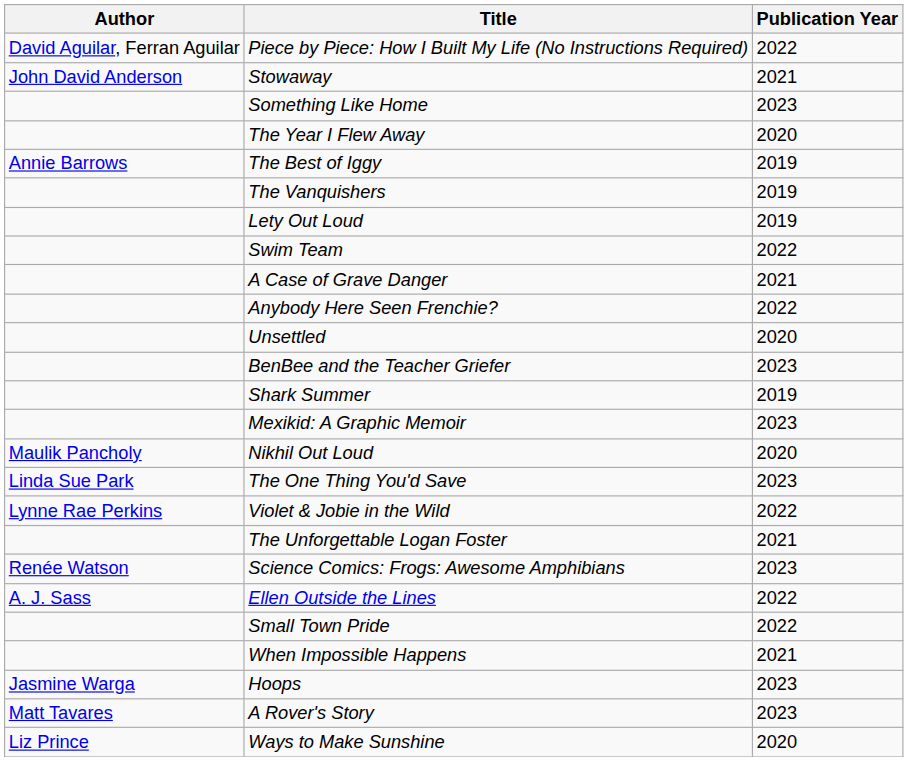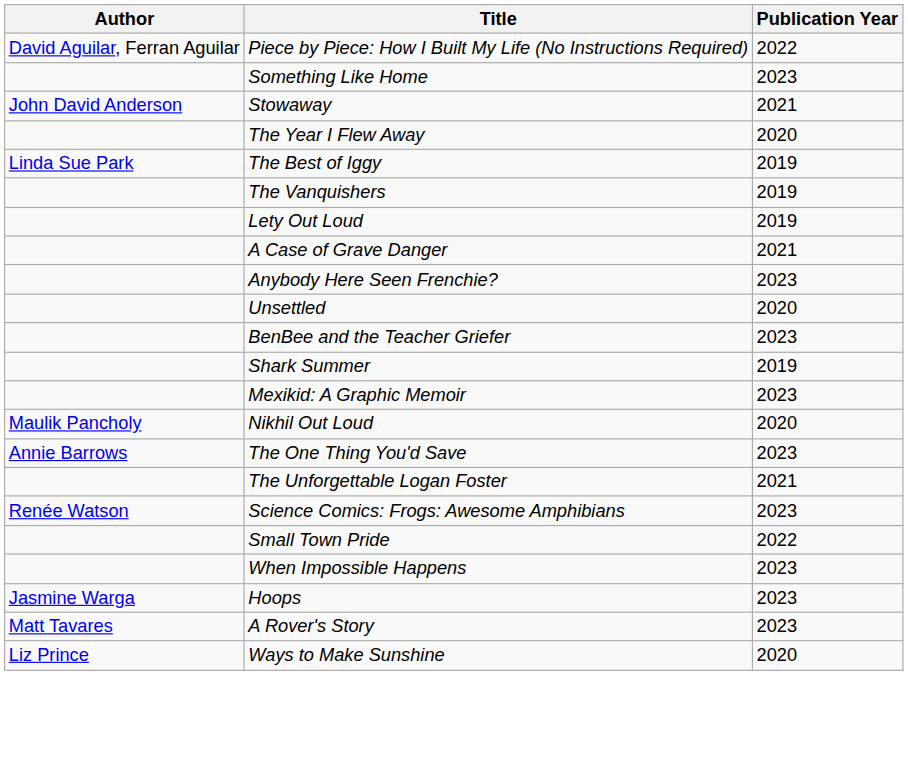 <table class="wikitable">
 <tr>
 <th>Author</th>
 <th>Title</th>
 <th>Publication Year</th>
 </tr>
 <tr>
 <td><a href='#'>David Aguilar</a>, Ferran Aguilar</td>
 <td><em>Piece by Piece: How I Built My Life (No Instructions Required)</em></td>
 <td>2022</td>
 </tr>
 <tr>
+<td></td>
+<td><em>Something Like Home</em></td>
+<td>2023</td>
+</tr>
+<tr>
 <td><a href='#'>John David Anderson</a></td>
 <td><em>Stowaway</em></td>
 <td>2021</td>
-</tr>
-<tr>
-<td></td>
-<td><em>Something Like Home</em></td>
-<td>2023</td>
 </tr>
 <tr>
 <td></td>
 <td><em>The Year I Flew Away</em></td>
 <td>2020</td>
 </tr>
 <tr>
-<td><a href='#'>Annie Barrows</a></td>
+<td><a href='#'>Linda Sue Park</a></td>
 <td><em>The Best of Iggy</em></td>
 <td>2019</td>
 </tr>
 <tr>
 <td></td>
 <td><em>The Vanquishers</em></td>
 <td>2019</td>
 </tr>
 <tr>
 <td></td>
 <td><em>Lety Out Loud</em></td>
 <td>2019</td>
 </tr>
 <tr>
 <td></td>
-<td><em>Swim Team</em></td>
-<td>2022</td>
-</tr>
-<tr>
-<td></td>
 <td><em>A Case of Grave Danger</em></td>
 <td>2021</td>
 </tr>
 <tr>
 <td></td>
 <td><em>Anybody Here Seen Frenchie?</em></td>
-<td>2022</td>
+<td>2023</td>
 </tr>
 <tr>
 <td></td>
 <td><em>Unsettled</em></td>
 <td>2020</td>
 </tr>
 <tr>
 <td></td>
 <td><em>BenBee and the Teacher Griefer</em></td>
 <td>2023</td>
 </tr>
 <tr>
 <td></td>
 <td><em>Shark Summer</em></td>
 <td>2019</td>
 </tr>
 <tr>
 <td></td>
 <td><em>Mexikid: A Graphic Memoir</em></td>
 <td>2023</td>
 </tr>
 <tr>
 <td><a href='#'>Maulik Pancholy</a></td>
 <td><em>Nikhil Out Loud</em></td>
 <td>2020</td>
 </tr>
 <tr>
-<td><a href='#'>Linda Sue Park</a></td>
+<td><a href='#'>Annie Barrows</a></td>
 <td><em>The One Thing You'd Save</em></td>
 <td>2023</td>
-</tr>
-<tr>
-<td><a href='#'>Lynne Rae Perkins</a></td>
-<td><em>Violet & Jobie in the Wild</em></td>
-<td>2022</td>
 </tr>
 <tr>
 <td></td>
 <td><em>The Unforgettable Logan Foster</em></td>
 <td>2021</td>
 </tr>
 <tr>
 <td><a href='#'>Renée Watson</a></td>
 <td><em>Science Comics: Frogs: Awesome Amphibians</em></td>
 <td>2023</td>
 </tr>
 <tr>
-<td><a href='#'>A. J. Sass</a></td>
-<td><em><a href='#'>Ellen Outside the Lines</a></em></td>
-<td>2022</td>
-</tr>
-<tr>
 <td></td>
 <td><em>Small Town Pride</em></td>
 <td>2022</td>
 </tr>
 <tr>
 <td></td>
 <td><em>When Impossible Happens</em></td>
-<td>2021</td>
+<td>2023</td>
 </tr>
 <tr>
 <td><a href='#'>Jasmine Warga</a></td>
 <td><em>Hoops</em></td>
 <td>2023</td>
 </tr>
 <tr>
 <td><a href='#'>Matt Tavares</a></td>
 <td><em>A Rover's Story</em></td>
 <td>2023</td>
 </tr>
 <tr>
 <td><a href='#'>Liz Prince</a></td>
 <td><em>Ways to Make Sunshine</em></td>
 <td>2020</td>
 </tr>
 </table>
